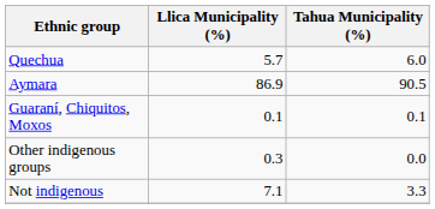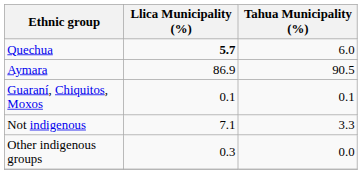 <table class="wikitable" border="1" style="width:35%;" border="1">
 <tr bgcolor=#EFEFEF>
 <th><strong>Ethnic group</strong></th>
 <th><strong>Llica Municipality (%)</strong></th>
 <th><strong>Tahua Municipality (%)</strong></th>
 </tr>
 <tr>
 <td><a href='#'>Quechua</a></td>
-<td align="right">5.7</td>
+<td align="right"><strong>5.7</strong></td>
 <td align="right">6.0</td>
 </tr>
 <tr>
 <td><a href='#'>Aymara</a></td>
 <td align="right">86.9</td>
 <td align="right">90.5</td>
 </tr>
 <tr>
 <td><a href='#'>Guaraní</a>, <a href='#'>Chiquitos</a>, <a href='#'>Moxos</a></td>
 <td align="right">0.1</td>
 <td align="right">0.1</td>
 </tr>
 <tr>
+<td>Not <a href='#'>indigenous</a></td>
+<td align="right">7.1</td>
+<td align="right">3.3</td>
+</tr>
+<tr>
 <td>Other indigenous groups</td>
 <td align="right">0.3</td>
 <td align="right">0.0</td>
 </tr>
 <tr>
-<td>Not <a href='#'>indigenous</a></td>
-<td align="right">7.1</td>
-<td align="right">3.3</td>
-</tr>
-<tr>
 </tr>
 </table>
